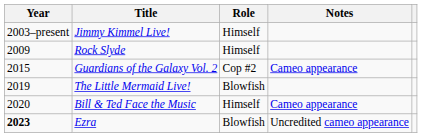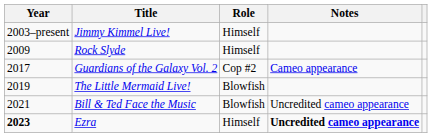 <table class="wikitable">
 <tr>
 <th>Year</th>
 <th>Title</th>
 <th>Role</th>
 <th>Notes</th>
 <th></th>
 </tr>
 <tr>
 <td>2003–present</td>
 <td><em><a href='#'>Jimmy Kimmel Live!</a></em></td>
 <td>Himself</td>
 <td></td>
 <td></td>
 </tr>
 <tr>
 <td>2009</td>
 <td><em><a href='#'>Rock Slyde</a></em></td>
 <td>Himself</td>
 <td></td>
 <td></td>
 </tr>
 <tr>
-<td>2015</td>
+<td>2017</td>
 <td><em><a href='#'>Guardians of the Galaxy Vol. 2</a></em></td>
 <td>Cop #2</td>
 <td><a href='#'>Cameo appearance</a></td>
 <td></td>
 </tr>
 <tr>
 <td>2019</td>
 <td><em><a href='#'>The Little Mermaid Live!</a></em></td>
 <td>Blowfish</td>
 <td></td>
 <td></td>
 </tr>
 <tr>
-<td>2020</td>
+<td>2021</td>
 <td><em><a href='#'>Bill & Ted Face the Music</a></em></td>
-<td>Himself</td>
-<td><a href='#'>Cameo appearance</a></td>
+<td>Blowfish</td>
+<td>Uncredited <a href='#'>cameo appearance</a></td>
 <td></td>
 </tr>
 <tr>
 <td><strong>2023</strong></td>
 <td><em><a href='#'>Ezra</a></em></td>
-<td>Blowfish</td>
-<td>Uncredited <a href='#'>cameo appearance</a></td>
+<td>Himself</td>
+<td><strong>Uncredited <a href='#'>cameo appearance</a></strong></td>
 <td></td>
 </tr>
 </table>
